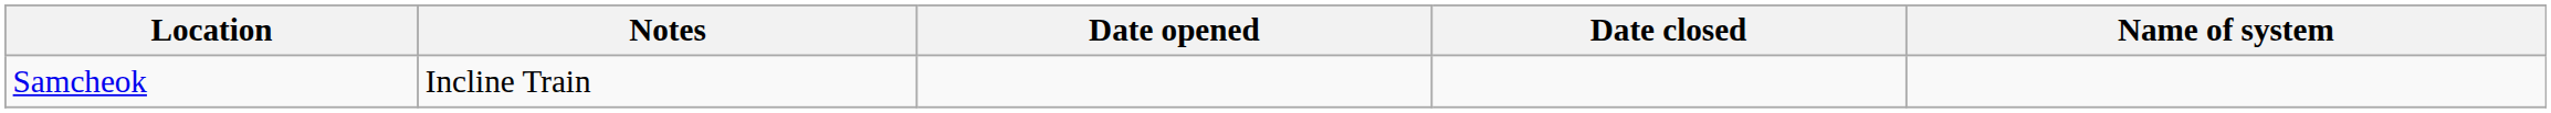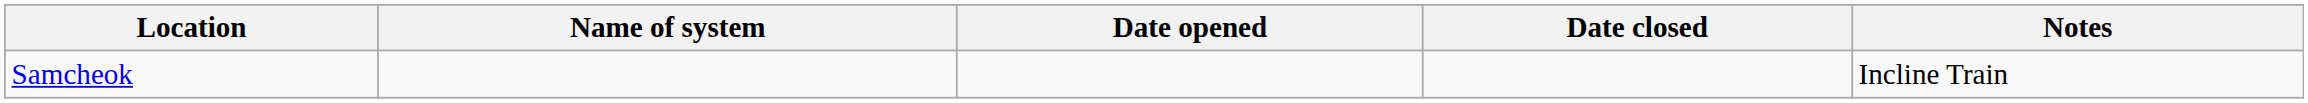 <table class="wikitable" width=100%>
 <tr>
 <th>Location</th>
-<th>Notes</th>
+<th>Name of system</th>
 <th>Date opened</th>
 <th>Date closed</th>
-<th>Name of system</th>
+<th>Notes</th>
 </tr>
 <tr>
 <td><a href='#'>Samcheok</a></td>
-<td>Incline Train</td>
 <td></td>
 <td></td>
 <td></td>
+<td>Incline Train</td>
 </tr>
 </table>
